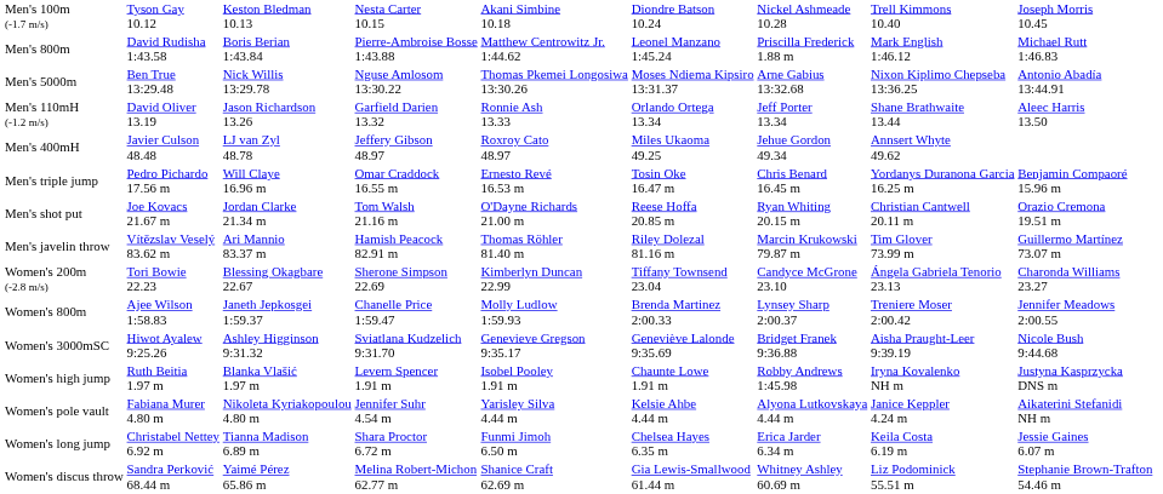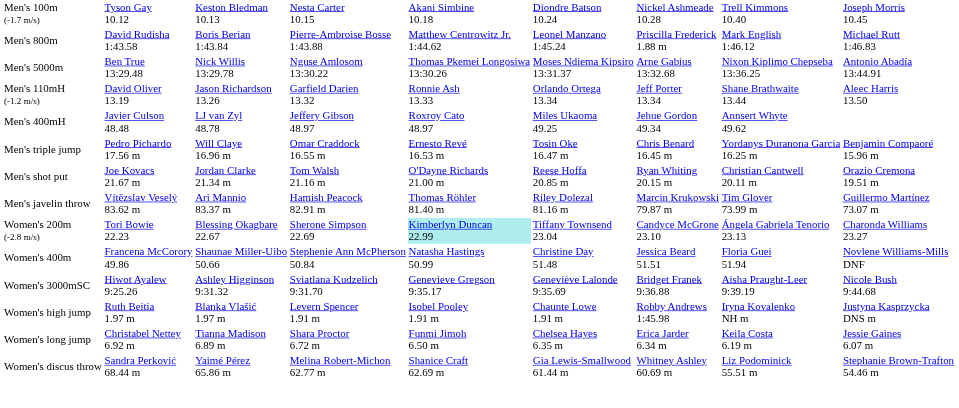 <table>
 <tr>
 <td>Men's 100m<br><small>(-1.7 m/s)</small></td>
 <td><a href='#'>Tyson Gay</a><br>  10.12</td>
 <td><a href='#'>Keston Bledman</a><br>  10.13</td>
 <td><a href='#'>Nesta Carter</a><br>  10.15</td>
 <td><a href='#'>Akani Simbine</a><br>  10.18</td>
 <td><a href='#'>Diondre Batson</a><br>  10.24</td>
 <td><a href='#'>Nickel Ashmeade</a><br>  10.28</td>
 <td><a href='#'>Trell Kimmons</a><br>  10.40</td>
 <td><a href='#'>Joseph Morris</a><br>  10.45</td>
 </tr>
 <tr>
 <td>Men's 800m</td>
 <td><a href='#'>David Rudisha</a><br>  1:43.58</td>
 <td><a href='#'>Boris Berian</a><br>  1:43.84</td>
 <td><a href='#'>Pierre-Ambroise Bosse</a><br>  1:43.88</td>
 <td><a href='#'>Matthew Centrowitz Jr.</a><br>  1:44.62</td>
 <td><a href='#'>Leonel Manzano</a><br>  1:45.24</td>
 <td><a href='#'>Priscilla Frederick</a><br>  1.88 m</td>
 <td><a href='#'>Mark English</a><br>  1:46.12</td>
 <td><a href='#'>Michael Rutt</a><br>  1:46.83</td>
 </tr>
 <tr>
 <td>Men's 5000m</td>
 <td><a href='#'>Ben True</a><br>  13:29.48</td>
 <td><a href='#'>Nick Willis</a><br>  13:29.78</td>
 <td><a href='#'>Nguse Amlosom</a><br>  13:30.22</td>
 <td><a href='#'>Thomas Pkemei Longosiwa</a><br>  13:30.26</td>
 <td><a href='#'>Moses Ndiema Kipsiro</a><br>  13:31.37</td>
 <td><a href='#'>Arne Gabius</a><br>  13:32.68</td>
 <td><a href='#'>Nixon Kiplimo Chepseba</a><br>  13:36.25</td>
 <td><a href='#'>Antonio Abadía</a><br>  13:44.91</td>
 </tr>
 <tr>
 <td>Men's 110mH<br><small>(-1.2 m/s)</small></td>
 <td><a href='#'>David Oliver</a><br>  13.19</td>
 <td><a href='#'>Jason Richardson</a><br>  13.26</td>
 <td><a href='#'>Garfield Darien</a><br>  13.32</td>
 <td><a href='#'>Ronnie Ash</a><br>  13.33</td>
 <td><a href='#'>Orlando Ortega</a><br>  13.34</td>
 <td><a href='#'>Jeff Porter</a><br>  13.34</td>
 <td><a href='#'>Shane Brathwaite</a><br>  13.44</td>
 <td><a href='#'>Aleec Harris</a><br>  13.50</td>
 </tr>
 <tr>
 <td>Men's 400mH</td>
 <td><a href='#'>Javier Culson</a><br>  48.48</td>
 <td><a href='#'>LJ van Zyl</a><br>  48.78</td>
 <td><a href='#'>Jeffery Gibson</a><br>  48.97</td>
 <td><a href='#'>Roxroy Cato</a><br>  48.97</td>
 <td><a href='#'>Miles Ukaoma</a><br>  49.25</td>
 <td><a href='#'>Jehue Gordon</a><br>  49.34</td>
 <td><a href='#'>Annsert Whyte</a><br>  49.62</td>
 </tr>
 <tr>
 <td>Men's triple jump</td>
 <td><a href='#'>Pedro Pichardo</a><br>  17.56 m</td>
 <td><a href='#'>Will Claye</a><br>  16.96 m</td>
 <td><a href='#'>Omar Craddock</a><br>  16.55 m</td>
 <td><a href='#'>Ernesto Revé</a><br>  16.53 m</td>
 <td><a href='#'>Tosin Oke</a><br>  16.47 m</td>
 <td><a href='#'>Chris Benard</a><br>  16.45 m</td>
 <td><a href='#'>Yordanys Duranona Garcia</a><br>  16.25 m</td>
 <td><a href='#'>Benjamin Compaoré</a><br>  15.96 m</td>
 </tr>
 <tr>
 <td>Men's shot put</td>
 <td><a href='#'>Joe Kovacs</a><br>  21.67 m</td>
 <td><a href='#'>Jordan Clarke</a><br>  21.34 m</td>
 <td><a href='#'>Tom Walsh</a><br>  21.16 m</td>
 <td><a href='#'>O'Dayne Richards</a><br>  21.00 m</td>
 <td><a href='#'>Reese Hoffa</a><br>  20.85 m</td>
 <td><a href='#'>Ryan Whiting</a><br>  20.15 m</td>
 <td><a href='#'>Christian Cantwell</a><br>  20.11 m</td>
 <td><a href='#'>Orazio Cremona</a><br>  19.51 m</td>
 </tr>
 <tr>
 <td>Men's javelin throw</td>
 <td><a href='#'>Vítězslav Veselý</a><br>  83.62 m</td>
 <td><a href='#'>Ari Mannio</a><br>  83.37 m</td>
 <td><a href='#'>Hamish Peacock</a><br>  82.91 m</td>
 <td><a href='#'>Thomas Röhler</a><br>  81.40 m</td>
 <td><a href='#'>Riley Dolezal</a><br>  81.16 m</td>
 <td><a href='#'>Marcin Krukowski</a><br>  79.87 m</td>
 <td><a href='#'>Tim Glover</a><br>  73.99 m</td>
 <td><a href='#'>Guillermo Martínez</a><br>  73.07 m</td>
 </tr>
 <tr>
 <td>Women's 200m<br><small>(-2.8 m/s)</small></td>
 <td><a href='#'>Tori Bowie</a><br>  22.23</td>
 <td><a href='#'>Blessing Okagbare</a><br>  22.67</td>
 <td><a href='#'>Sherone Simpson</a><br>  22.69</td>
-<td><a href='#'>Kimberlyn Duncan</a><br>  22.99</td>
+<td style="background: paleturquoise;"><a href='#'>Kimberlyn Duncan</a><br>  22.99</td>
 <td><a href='#'>Tiffany Townsend</a><br>  23.04</td>
 <td><a href='#'>Candyce McGrone</a><br>  23.10</td>
 <td><a href='#'>Ángela Gabriela Tenorio</a><br>  23.13</td>
 <td><a href='#'>Charonda Williams</a><br>  23.27</td>
 </tr>
 <tr>
-<td>Women's 800m</td>
-<td><a href='#'>Ajee Wilson</a><br>  1:58.83</td>
-<td><a href='#'>Janeth Jepkosgei</a><br>  1:59.37</td>
-<td><a href='#'>Chanelle Price</a><br>  1:59.47</td>
-<td><a href='#'>Molly Ludlow</a><br>  1:59.93</td>
-<td><a href='#'>Brenda Martinez</a><br>  2:00.33</td>
-<td><a href='#'>Lynsey Sharp</a><br>  2:00.37</td>
-<td><a href='#'>Treniere Moser</a><br>  2:00.42</td>
-<td><a href='#'>Jennifer Meadows</a><br>  2:00.55</td>
+<td>Women's 400m</td>
+<td><a href='#'>Francena McCorory</a><br>  49.86</td>
+<td><a href='#'>Shaunae Miller-Uibo</a><br>  50.66</td>
+<td><a href='#'>Stephenie Ann McPherson</a><br>  50.84</td>
+<td><a href='#'>Natasha Hastings</a><br>  50.99</td>
+<td><a href='#'>Christine Day</a><br>  51.48</td>
+<td><a href='#'>Jessica Beard</a><br>  51.51</td>
+<td><a href='#'>Floria Guei</a><br>  51.94</td>
+<td><a href='#'>Novlene Williams-Mills</a><br>  DNF</td>
 </tr>
 <tr>
 <td>Women's 3000mSC</td>
 <td><a href='#'>Hiwot Ayalew</a><br>  9:25.26</td>
 <td><a href='#'>Ashley Higginson</a><br>  9:31.32</td>
 <td><a href='#'>Sviatlana Kudzelich</a><br>  9:31.70</td>
 <td><a href='#'>Genevieve Gregson</a><br>  9:35.17</td>
 <td><a href='#'>Geneviève Lalonde</a><br>  9:35.69</td>
 <td><a href='#'>Bridget Franek</a><br>  9:36.88</td>
 <td><a href='#'>Aisha Praught-Leer</a><br>  9:39.19</td>
 <td><a href='#'>Nicole Bush</a><br>  9:44.68</td>
 </tr>
 <tr>
 <td>Women's high jump</td>
 <td><a href='#'>Ruth Beitia</a><br>  1.97 m</td>
 <td><a href='#'>Blanka Vlašić</a><br>  1.97 m</td>
 <td><a href='#'>Levern Spencer</a><br>  1.91 m</td>
 <td><a href='#'>Isobel Pooley</a><br>  1.91 m</td>
 <td><a href='#'>Chaunte Lowe</a><br>  1.91 m</td>
 <td><a href='#'>Robby Andrews</a><br>  1:45.98</td>
 <td><a href='#'>Iryna Kovalenko</a><br>  NH m</td>
 <td><a href='#'>Justyna Kasprzycka</a><br>  DNS m</td>
 </tr>
 <tr>
-<td>Women's pole vault</td>
-<td><a href='#'>Fabiana Murer</a><br>  4.80 m</td>
-<td><a href='#'>Nikoleta Kyriakopoulou</a><br>  4.80 m</td>
-<td><a href='#'>Jennifer Suhr</a><br>  4.54 m</td>
-<td><a href='#'>Yarisley Silva</a><br>  4.44 m</td>
-<td><a href='#'>Kelsie Ahbe</a><br>  4.44 m</td>
-<td><a href='#'>Alyona Lutkovskaya</a><br>  4.44 m</td>
-<td><a href='#'>Janice Keppler</a><br>  4.24 m</td>
-<td><a href='#'>Aikaterini Stefanidi</a><br>  NH m</td>
-</tr>
-<tr>
 <td>Women's long jump</td>
 <td><a href='#'>Christabel Nettey</a><br>  6.92 m</td>
 <td><a href='#'>Tianna Madison</a><br>  6.89 m</td>
 <td><a href='#'>Shara Proctor</a><br>  6.72 m</td>
 <td><a href='#'>Funmi Jimoh</a><br>  6.50 m</td>
 <td><a href='#'>Chelsea Hayes</a><br>  6.35 m</td>
 <td><a href='#'>Erica Jarder</a><br>  6.34 m</td>
 <td><a href='#'>Keila Costa</a><br>  6.19 m</td>
 <td><a href='#'>Jessie Gaines</a><br>  6.07 m</td>
 </tr>
 <tr>
 <td>Women's discus throw</td>
 <td><a href='#'>Sandra Perković</a><br>  68.44 m</td>
 <td><a href='#'>Yaimé Pérez</a><br>  65.86 m</td>
 <td><a href='#'>Melina Robert-Michon</a><br>  62.77 m</td>
 <td><a href='#'>Shanice Craft</a><br>  62.69 m</td>
 <td><a href='#'>Gia Lewis-Smallwood</a><br>  61.44 m</td>
 <td><a href='#'>Whitney Ashley</a><br>  60.69 m</td>
 <td><a href='#'>Liz Podominick</a><br>  55.51 m</td>
 <td><a href='#'>Stephanie Brown-Trafton</a><br>  54.46 m</td>
 </tr>
 </table>
